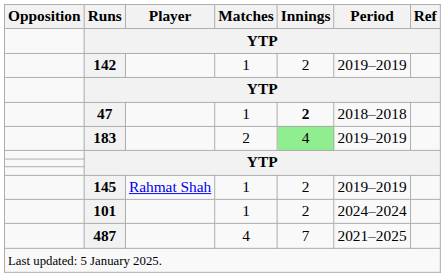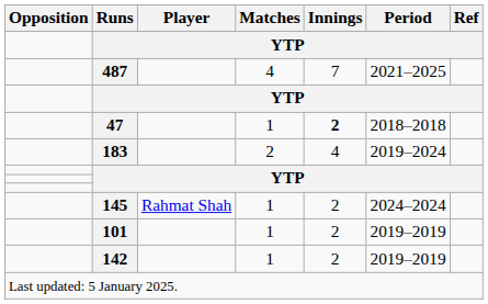 <table class="wikitable plainrowheaders sortable">
 <tr>
 <th scope=col>Opposition</th>
 <th scope=col>Runs</th>
 <th scope=col>Player</th>
 <th scope=col>Matches</th>
 <th scope=col>Innings</th>
 <th scope=col>Period</th>
 <th scope=col>Ref</th>
 </tr>
 <tr>
 <td style=text-align:left;></td>
 <th scope=row style="text-align:center;" colspan=6>YTP</th>
 </tr>
 <tr>
 <td style=text-align:left;></td>
-<th scope=row style="text-align:center;">142</th>
+<th scope=row style="text-align:center;">487</th>
 <td></td>
-<td align=center>1</td>
-<td align=center>2</td>
-<td>2019–2019</td>
+<td align=center>4</td>
+<td align=center>7</td>
+<td>2021–2025</td>
 <td></td>
 </tr>
 <tr>
 <td style=text-align:left;></td>
 <th scope=row style="text-align:center;" colspan=6>YTP</th>
 </tr>
 <tr>
 <td style=text-align:left;></td>
 <th scope=row style="text-align:center;">47</th>
 <td></td>
 <td align=center>1</td>
 <td align=center><strong>2</strong></td>
 <td>2018–2018</td>
 <td></td>
 </tr>
 <tr>
 <td style=text-align:left;></td>
 <th scope=row style="text-align:center;">183</th>
 <td></td>
 <td align=center>2</td>
-<td align=center style="background: lightgreen;">4</td>
-<td>2019–2019</td>
+<td align=center>4</td>
+<td>2019–2024</td>
 <td></td>
 </tr>
 <tr>
 <td style=text-align:left;></td>
 <th scope=row style="text-align:center;" colspan=6 rowspan=3>YTP</th>
 </tr>
 <tr>
 <td style=text-align:left;></td>
 </tr>
 <tr>
 <td style=text-align:left;></td>
 </tr>
 <tr>
 <td style=text-align:left;></td>
 <th scope=row style="text-align:center;">145</th>
 <td><a href='#'>Rahmat Shah</a></td>
 <td align=center>1</td>
 <td align=center>2</td>
-<td>2019–2019</td>
+<td>2024–2024</td>
 <td></td>
 </tr>
 <tr>
 <td style=text-align:left;></td>
 <th scope=row style="text-align:center;">101</th>
 <td></td>
 <td align=center>1</td>
 <td align=center>2</td>
-<td>2024–2024</td>
+<td>2019–2019</td>
 <td></td>
 </tr>
 <tr>
 <td style=text-align:left;></td>
-<th scope=row style="text-align:center;">487</th>
+<th scope=row style="text-align:center;">142</th>
 <td></td>
-<td align=center>4</td>
-<td align=center>7</td>
-<td>2021–2025</td>
+<td align=center>1</td>
+<td align=center>2</td>
+<td>2019–2019</td>
 <td></td>
 </tr>
 <tr>
 <td colspan=7><small>Last updated: 5 January 2025.</small></td>
 </tr>
 </table>
